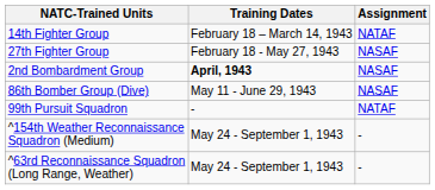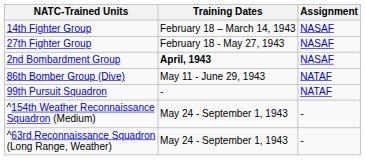 <table class="wikitable">
 <tr>
 <th>NATC-Trained Units</th>
 <th>Training Dates</th>
 <th>Assignment</th>
 </tr>
 <tr>
 <td><a href='#'>14th Fighter Group</a></td>
 <td>February 18 – March 14, 1943</td>
-<td><a href='#'>NATAF</a></td>
+<td><a href='#'>NASAF</a></td>
 </tr>
 <tr>
 <td><a href='#'>27th Fighter Group</a></td>
 <td>February 18 - May 27, 1943</td>
 <td><a href='#'>NASAF</a></td>
 </tr>
 <tr>
 <td><a href='#'>2nd Bombardment Group</a></td>
 <td><strong>April, 1943</strong></td>
 <td><a href='#'>NASAF</a></td>
 </tr>
 <tr>
 <td><a href='#'>86th Bomber Group (Dive)</a></td>
 <td>May 11 - June 29, 1943</td>
-<td><a href='#'>NASAF</a></td>
+<td><a href='#'>NATAF</a></td>
 </tr>
 <tr>
 <td><a href='#'>99th Pursuit Squadron</a></td>
 <td>-</td>
 <td><a href='#'>NATAF</a></td>
 </tr>
 <tr>
 <td>^<a href='#'>154th Weather Reconnaissance<br>Squadron</a> (Medium)</td>
 <td>May 24 - September 1, 1943</td>
 <td>-</td>
 </tr>
 <tr>
 <td>^<a href='#'>63rd Reconnaissance Squadron</a><br>(Long Range, Weather)</td>
 <td>May 24 - September 1, 1943</td>
 <td>-</td>
 </tr>
 </table>
